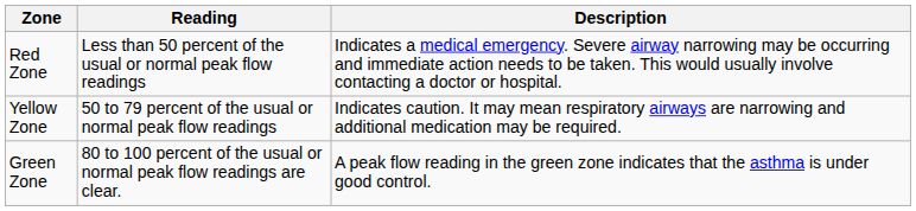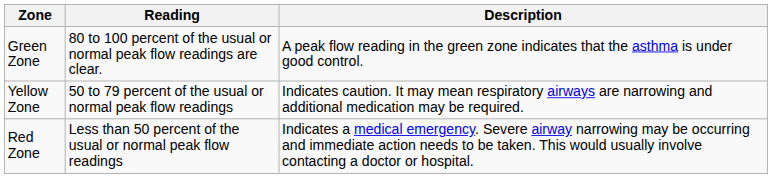 <table class="wikitable">
 <tr>
 <th>Zone</th>
 <th>Reading</th>
 <th>Description</th>
 </tr>
 <tr>
-<td>Red Zone</td>
-<td>Less than 50 percent of the usual or normal peak flow readings</td>
-<td>Indicates a <a href='#'>medical emergency</a>. Severe <a href='#'>airway</a> narrowing may be occurring and immediate action needs to be taken. This would usually involve contacting a doctor or hospital.</td>
+<td>Green Zone</td>
+<td>80 to 100 percent of the usual or normal peak flow readings are clear.</td>
+<td>A peak flow reading in the green zone indicates that the <a href='#'>asthma</a> is under good control.</td>
 </tr>
 <tr>
 <td>Yellow Zone</td>
 <td>50 to 79 percent of the usual or normal peak flow readings</td>
 <td>Indicates caution. It may mean respiratory <a href='#'>airways</a> are narrowing and additional medication may be required.</td>
 </tr>
 <tr>
-<td>Green Zone</td>
-<td>80 to 100 percent of the usual or normal peak flow readings are clear.</td>
-<td>A peak flow reading in the green zone indicates that the <a href='#'>asthma</a> is under good control.</td>
+<td>Red Zone</td>
+<td>Less than 50 percent of the usual or normal peak flow readings</td>
+<td>Indicates a <a href='#'>medical emergency</a>. Severe <a href='#'>airway</a> narrowing may be occurring and immediate action needs to be taken. This would usually involve contacting a doctor or hospital.</td>
 </tr>
 </table>
